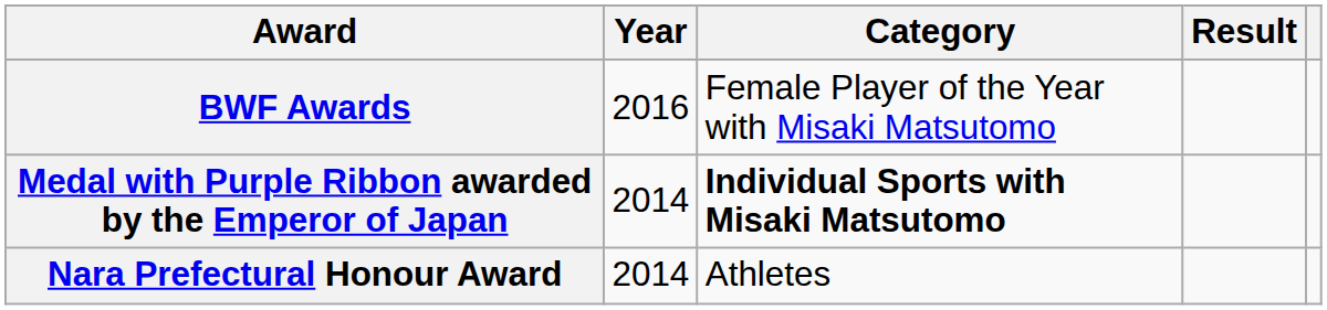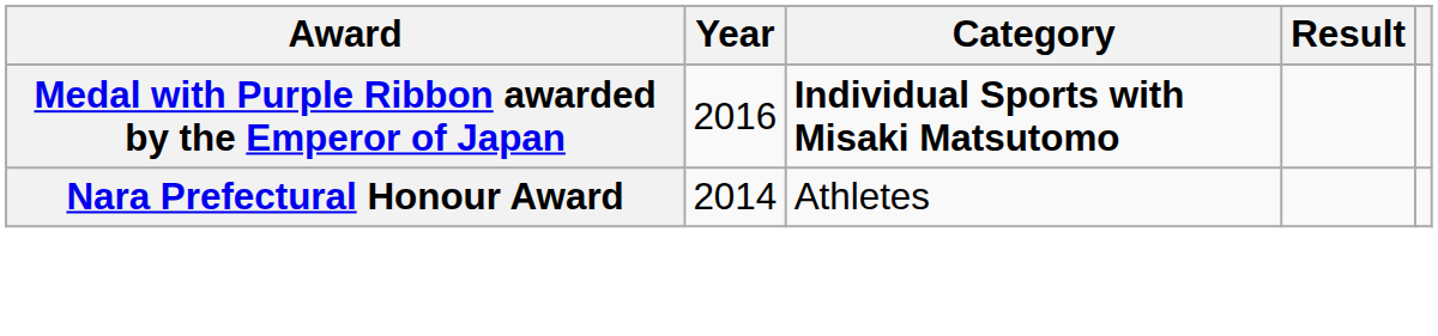 <table class="wikitable plainrowheaders sortable">
 <tr>
 <th scope="col">Award</th>
 <th scope="col">Year</th>
 <th scope="col">Category</th>
 <th scope="col">Result</th>
 <th scope="col" class="unsortable"></th>
 </tr>
 <tr>
-<th scope="row"><a href='#'>BWF Awards</a></th>
+<th scope="row"><a href='#'>Medal with Purple Ribbon</a> awarded by the <a href='#'>Emperor of Japan</a></th>
 <td align="center">2016</td>
-<td>Female Player of the Year with <a href='#'>Misaki Matsutomo</a></td>
-<td></td>
-<td align="center"></td>
-</tr>
-<tr>
-<th scope="row"><a href='#'>Medal with Purple Ribbon</a> awarded by the <a href='#'>Emperor of Japan</a></th>
-<td align="center">2014</td>
 <td><strong>Individual Sports with Misaki Matsutomo</strong></td>
 <td></td>
 <td align="center"></td>
 </tr>
 <tr>
 <th scope="row"><a href='#'>Nara Prefectural</a> Honour Award</th>
 <td align="center">2014</td>
 <td>Athletes</td>
 <td></td>
 <td align="center"></td>
 </tr>
 </table>
